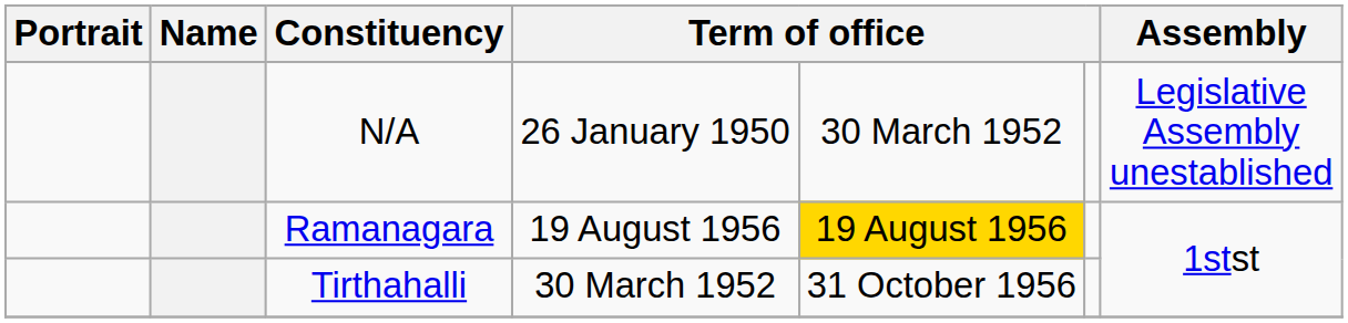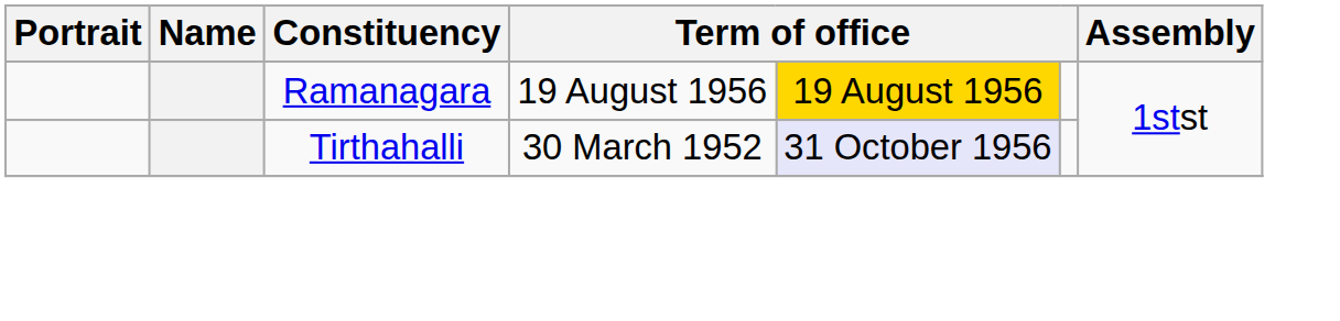 <table class="wikitable sortable" style="text-align:center">
 <tr>
 <th class="unsortable" scope="col">Portrait</th>
 <th scope="col" class="sortable">Name</th>
 <th scope="col">Constituency</th>
 <th colspan="3" scope="colgroup">Term of office</th>
 <th scope="col">Assembly</th>
-</tr>
-<tr align="center">
-<td></td>
-<th scope="row"></th>
-<td>N/A</td>
-<td>26 January 1950</td>
-<td>30 March 1952</td>
-<td></td>
-<td><a href='#'>Legislative <br>Assembly <br>unestablished</a></td>
 </tr>
 <tr align="center">
 <td></td>
 <th scope="row"></th>
 <td><a href='#'>Ramanagara</a></td>
 <td>19 August 1956</td>
 <td style="background: gold;">19 August 1956</td>
 <td></td>
 <td rowspan="2"><a href='#'>1st</a>st</td>
 </tr>
 <tr align="center">
 <td></td>
 <th scope="row"></th>
 <td><a href='#'>Tirthahalli</a></td>
 <td>30 March 1952</td>
-<td>31 October 1956</td>
+<td style="background: lavender;">31 October 1956</td>
 <td></td>
 </tr>
 <tr>
 </tr>
 </table>
